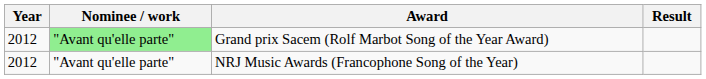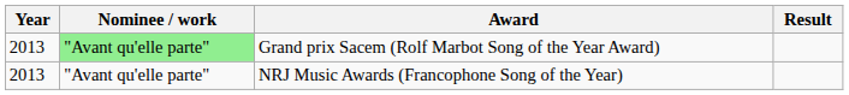 <table class="wikitable" style="font-size:99%; text-align:left;" width="60%" "class="wikitable">
 <tr>
 <th>Year</th>
 <th>Nominee / work</th>
 <th>Award</th>
 <th>Result</th>
 </tr>
 <tr>
-<td>2012</td>
+<td>2013</td>
 <td style="background: lightgreen;">"Avant qu'elle parte"</td>
 <td>Grand prix Sacem (Rolf Marbot Song of the Year Award)</td>
 <td></td>
 </tr>
 <tr>
-<td>2012</td>
+<td>2013</td>
 <td>"Avant qu'elle parte"</td>
 <td>NRJ Music Awards (Francophone Song of the Year)</td>
 <td></td>
 </tr>
 </table>
